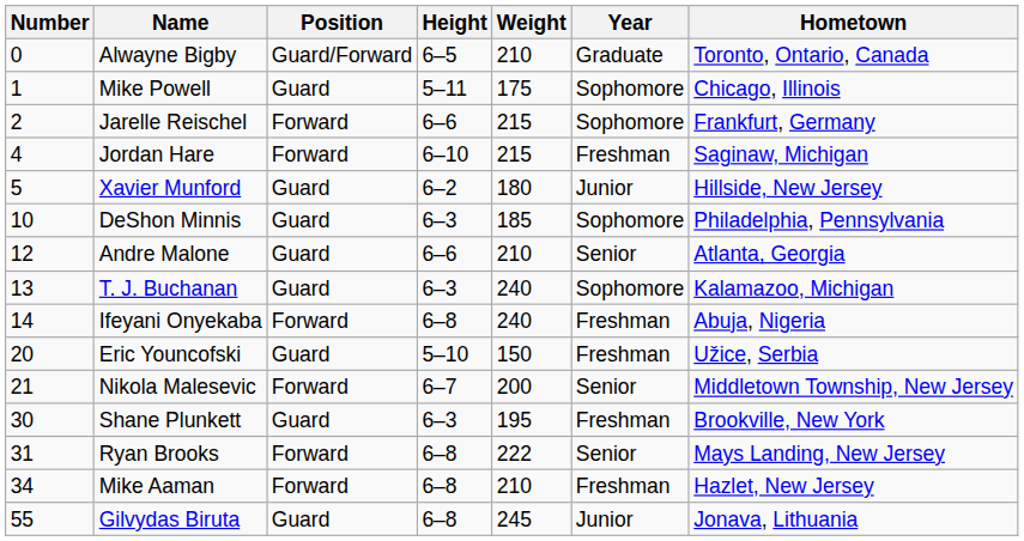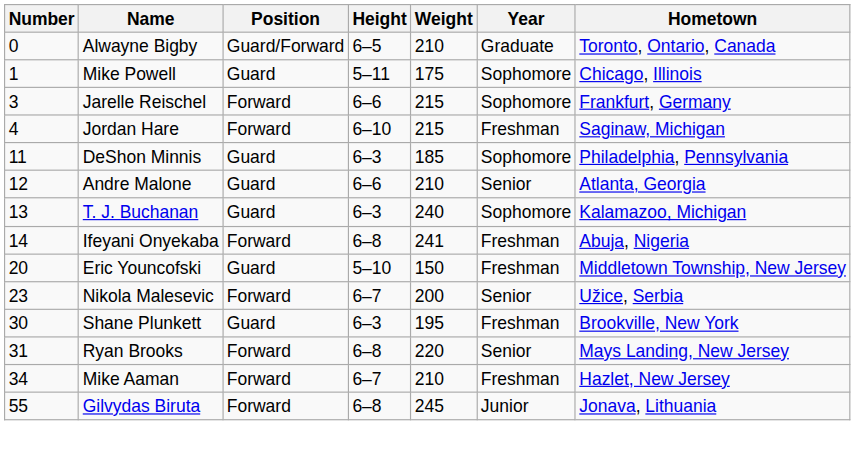 <table class="wikitable" style="font-size: 95%;">
 <tr>
 <th>Number</th>
 <th>Name</th>
 <th>Position</th>
 <th>Height</th>
 <th>Weight</th>
 <th>Year</th>
 <th>Hometown</th>
 </tr>
 <tr>
 <td>0</td>
 <td>Alwayne Bigby</td>
 <td>Guard/Forward</td>
 <td>6–5</td>
 <td>210</td>
 <td>Graduate</td>
 <td><a href='#'>Toronto</a>, <a href='#'>Ontario</a>, <a href='#'>Canada</a></td>
 </tr>
 <tr>
 <td>1</td>
 <td>Mike Powell</td>
 <td>Guard</td>
 <td>5–11</td>
 <td>175</td>
 <td>Sophomore</td>
 <td><a href='#'>Chicago</a>, <a href='#'>Illinois</a></td>
 </tr>
 <tr>
-<td>2</td>
+<td>3</td>
 <td>Jarelle Reischel</td>
 <td>Forward</td>
 <td>6–6</td>
 <td>215</td>
 <td>Sophomore</td>
 <td><a href='#'>Frankfurt</a>, <a href='#'>Germany</a></td>
 </tr>
 <tr>
 <td>4</td>
 <td>Jordan Hare</td>
 <td>Forward</td>
 <td>6–10</td>
 <td>215</td>
 <td>Freshman</td>
 <td><a href='#'>Saginaw, Michigan</a></td>
 </tr>
 <tr>
-<td>5</td>
-<td><a href='#'>Xavier Munford</a></td>
-<td>Guard</td>
-<td>6–2</td>
-<td>180</td>
-<td>Junior</td>
-<td><a href='#'>Hillside, New Jersey</a></td>
-</tr>
-<tr>
-<td>10</td>
+<td>11</td>
 <td>DeShon Minnis</td>
 <td>Guard</td>
 <td>6–3</td>
 <td>185</td>
 <td>Sophomore</td>
 <td><a href='#'>Philadelphia</a>, <a href='#'>Pennsylvania</a></td>
 </tr>
 <tr>
 <td>12</td>
 <td>Andre Malone</td>
 <td>Guard</td>
 <td>6–6</td>
 <td>210</td>
 <td>Senior</td>
 <td><a href='#'>Atlanta, Georgia</a></td>
 </tr>
 <tr>
 <td>13</td>
 <td><a href='#'>T. J. Buchanan</a></td>
 <td>Guard</td>
 <td>6–3</td>
 <td>240</td>
 <td>Sophomore</td>
 <td><a href='#'>Kalamazoo, Michigan</a></td>
 </tr>
 <tr>
 <td>14</td>
 <td>Ifeyani Onyekaba</td>
 <td>Forward</td>
 <td>6–8</td>
-<td>240</td>
+<td>241</td>
 <td>Freshman</td>
 <td><a href='#'>Abuja</a>, <a href='#'>Nigeria</a></td>
 </tr>
 <tr>
 <td>20</td>
 <td>Eric Youncofski</td>
 <td>Guard</td>
 <td>5–10</td>
 <td>150</td>
 <td>Freshman</td>
-<td><a href='#'>Užice</a>, <a href='#'>Serbia</a></td>
+<td><a href='#'>Middletown Township, New Jersey</a></td>
 </tr>
 <tr>
-<td>21</td>
+<td>23</td>
 <td>Nikola Malesevic</td>
 <td>Forward</td>
 <td>6–7</td>
 <td>200</td>
 <td>Senior</td>
-<td><a href='#'>Middletown Township, New Jersey</a></td>
+<td><a href='#'>Užice</a>, <a href='#'>Serbia</a></td>
 </tr>
 <tr>
 <td>30</td>
 <td>Shane Plunkett</td>
 <td>Guard</td>
 <td>6–3</td>
 <td>195</td>
 <td>Freshman</td>
 <td><a href='#'>Brookville, New York</a></td>
 </tr>
 <tr>
 <td>31</td>
 <td>Ryan Brooks</td>
 <td>Forward</td>
 <td>6–8</td>
-<td>222</td>
+<td>220</td>
 <td>Senior</td>
 <td><a href='#'>Mays Landing, New Jersey</a></td>
 </tr>
 <tr>
 <td>34</td>
 <td>Mike Aaman</td>
 <td>Forward</td>
-<td>6–8</td>
+<td>6–7</td>
 <td>210</td>
 <td>Freshman</td>
 <td><a href='#'>Hazlet, New Jersey</a></td>
 </tr>
 <tr>
 <td>55</td>
 <td><a href='#'>Gilvydas Biruta</a></td>
-<td>Guard</td>
+<td>Forward</td>
 <td>6–8</td>
 <td>245</td>
 <td>Junior</td>
 <td><a href='#'>Jonava</a>, <a href='#'>Lithuania</a></td>
 </tr>
 </table>
